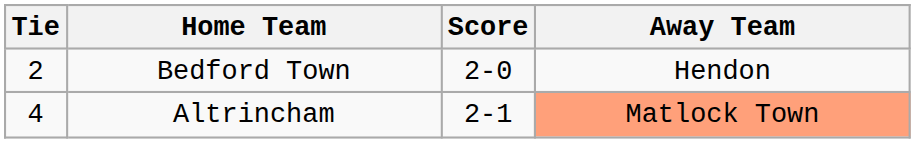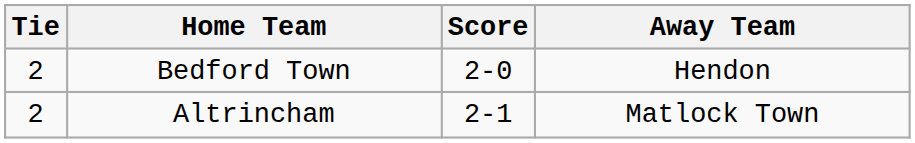 <table class="wikitable" style="text-align:center;">
 <tr>
 <th width=20>Tie</th>
 <th width=175>Home Team</th>
 <th width=20>Score</th>
 <th width=175>Away Team</th>
 </tr>
 <tr>
 <td>2</td>
 <td>Bedford Town</td>
 <td>2-0</td>
 <td>Hendon</td>
 </tr>
 <tr>
-<td>4</td>
+<td>2</td>
 <td>Altrincham</td>
 <td>2-1</td>
-<td style="background: lightsalmon;">Matlock Town</td>
+<td>Matlock Town</td>
 </tr>
 </table>
